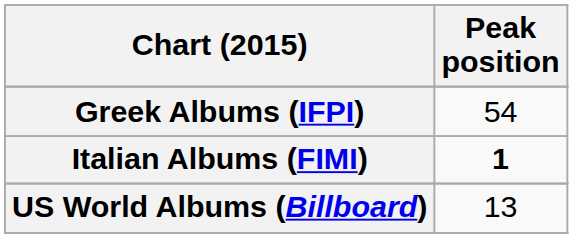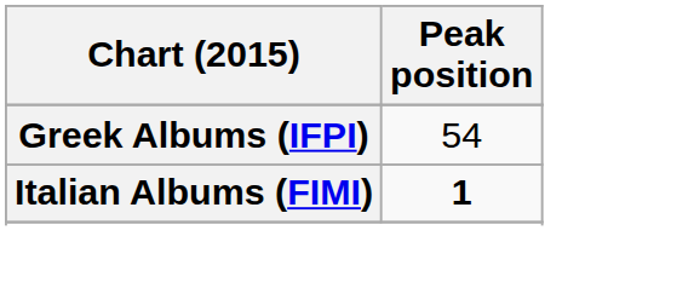 <table class="wikitable sortable plainrowheaders">
 <tr>
 <th>Chart (2015)</th>
 <th>Peak<br>position</th>
 </tr>
 <tr>
 </tr>
 <tr>
 <th scope="row">Greek Albums (<a href='#'>IFPI</a>)</th>
 <td style="text-align:center;">54</td>
 </tr>
 <tr>
 <th scope="row">Italian Albums (<a href='#'>FIMI</a>)</th>
 <td style="text-align:center;"><strong>1</strong></td>
 </tr>
 <tr>
 </tr>
 <tr>
-<th scope="row">US World Albums (<em><a href='#'>Billboard</a></em>)</th>
-<td style="text-align:center;">13</td>
-</tr>
-<tr>
 </tr>
 </table>
